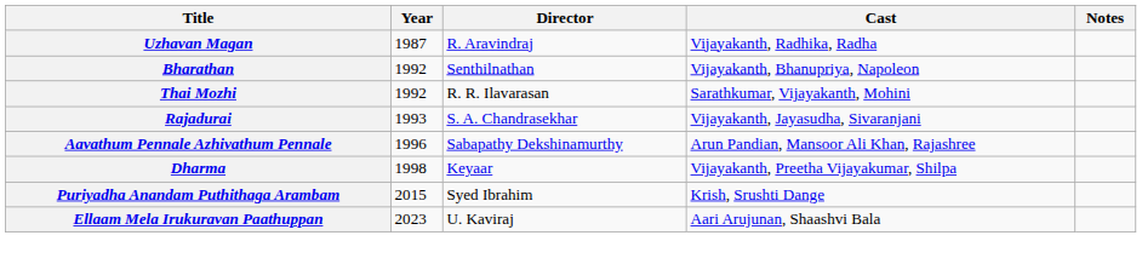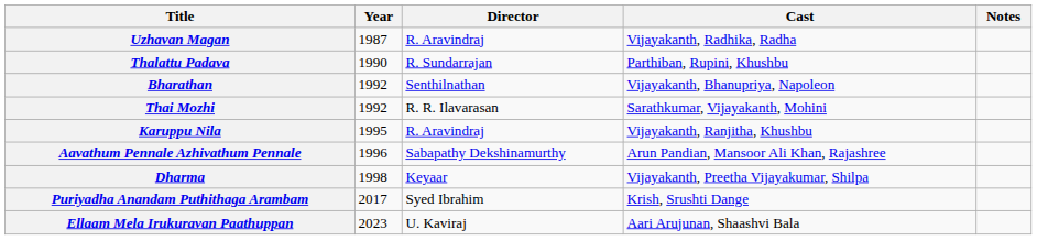 <table class="wikitable plainrowheaders sortable" style="width: 90%; text-align: left;">
 <tr>
 <th scope="col">Title</th>
 <th scope="col">Year</th>
 <th scope="col">Director</th>
 <th scope="col">Cast</th>
 <th scope="col">Notes</th>
 </tr>
 <tr>
 <th scope="row"><em><a href='#'>Uzhavan Magan</a></em></th>
 <td>1987</td>
 <td><a href='#'>R. Aravindraj</a></td>
 <td><a href='#'>Vijayakanth</a>, <a href='#'>Radhika</a>, <a href='#'>Radha</a></td>
+<td></td>
+</tr>
+<tr>
+<th scope="row"><em><a href='#'>Thalattu Padava</a></em></th>
+<td>1990</td>
+<td><a href='#'>R. Sundarrajan</a></td>
+<td><a href='#'>Parthiban</a>, <a href='#'>Rupini</a>, <a href='#'>Khushbu</a></td>
 <td></td>
 </tr>
 <tr>
 <th scope="row"><em><a href='#'>Bharathan</a></em></th>
 <td>1992</td>
 <td><a href='#'>Senthilnathan</a></td>
 <td><a href='#'>Vijayakanth</a>, <a href='#'>Bhanupriya</a>, <a href='#'>Napoleon</a></td>
 <td></td>
 </tr>
 <tr>
 <th scope="row"><em><a href='#'>Thai Mozhi</a></em></th>
 <td>1992</td>
 <td>R. R. Ilavarasan</td>
 <td><a href='#'>Sarathkumar</a>, <a href='#'>Vijayakanth</a>, <a href='#'>Mohini</a></td>
 <td></td>
 </tr>
 <tr>
-<th scope="row"><em><a href='#'>Rajadurai</a></em></th>
-<td>1993</td>
-<td><a href='#'>S. A. Chandrasekhar</a></td>
-<td><a href='#'>Vijayakanth</a>, <a href='#'>Jayasudha</a>, <a href='#'>Sivaranjani</a></td>
+<th scope="row"><em><a href='#'>Karuppu Nila</a></em></th>
+<td>1995</td>
+<td><a href='#'>R. Aravindraj</a></td>
+<td><a href='#'>Vijayakanth</a>, <a href='#'>Ranjitha</a>, <a href='#'>Khushbu</a></td>
 <td></td>
 </tr>
 <tr>
 <th scope="row"><em><a href='#'>Aavathum Pennale Azhivathum Pennale</a></em></th>
 <td>1996</td>
 <td><a href='#'>Sabapathy Dekshinamurthy</a></td>
 <td><a href='#'>Arun Pandian</a>, <a href='#'>Mansoor Ali Khan</a>, <a href='#'>Rajashree</a></td>
 <td></td>
 </tr>
 <tr>
 <th scope="row"><em><a href='#'>Dharma</a></em></th>
 <td>1998</td>
 <td><a href='#'>Keyaar</a></td>
 <td><a href='#'>Vijayakanth</a>, <a href='#'>Preetha Vijayakumar</a>, <a href='#'>Shilpa</a></td>
 <td></td>
 </tr>
 <tr>
 <th scope="row"><em><a href='#'>Puriyadha Anandam Puthithaga Arambam</a></em></th>
-<td>2015</td>
+<td>2017</td>
 <td>Syed Ibrahim</td>
 <td><a href='#'>Krish</a>, <a href='#'>Srushti Dange</a></td>
 <td></td>
 </tr>
 <tr>
 <th scope="row"><em><a href='#'>Ellaam Mela Irukuravan Paathuppan</a></em></th>
 <td>2023</td>
 <td>U. Kaviraj</td>
 <td><a href='#'>Aari Arujunan</a>, Shaashvi Bala</td>
 <td></td>
 </tr>
 </table>
